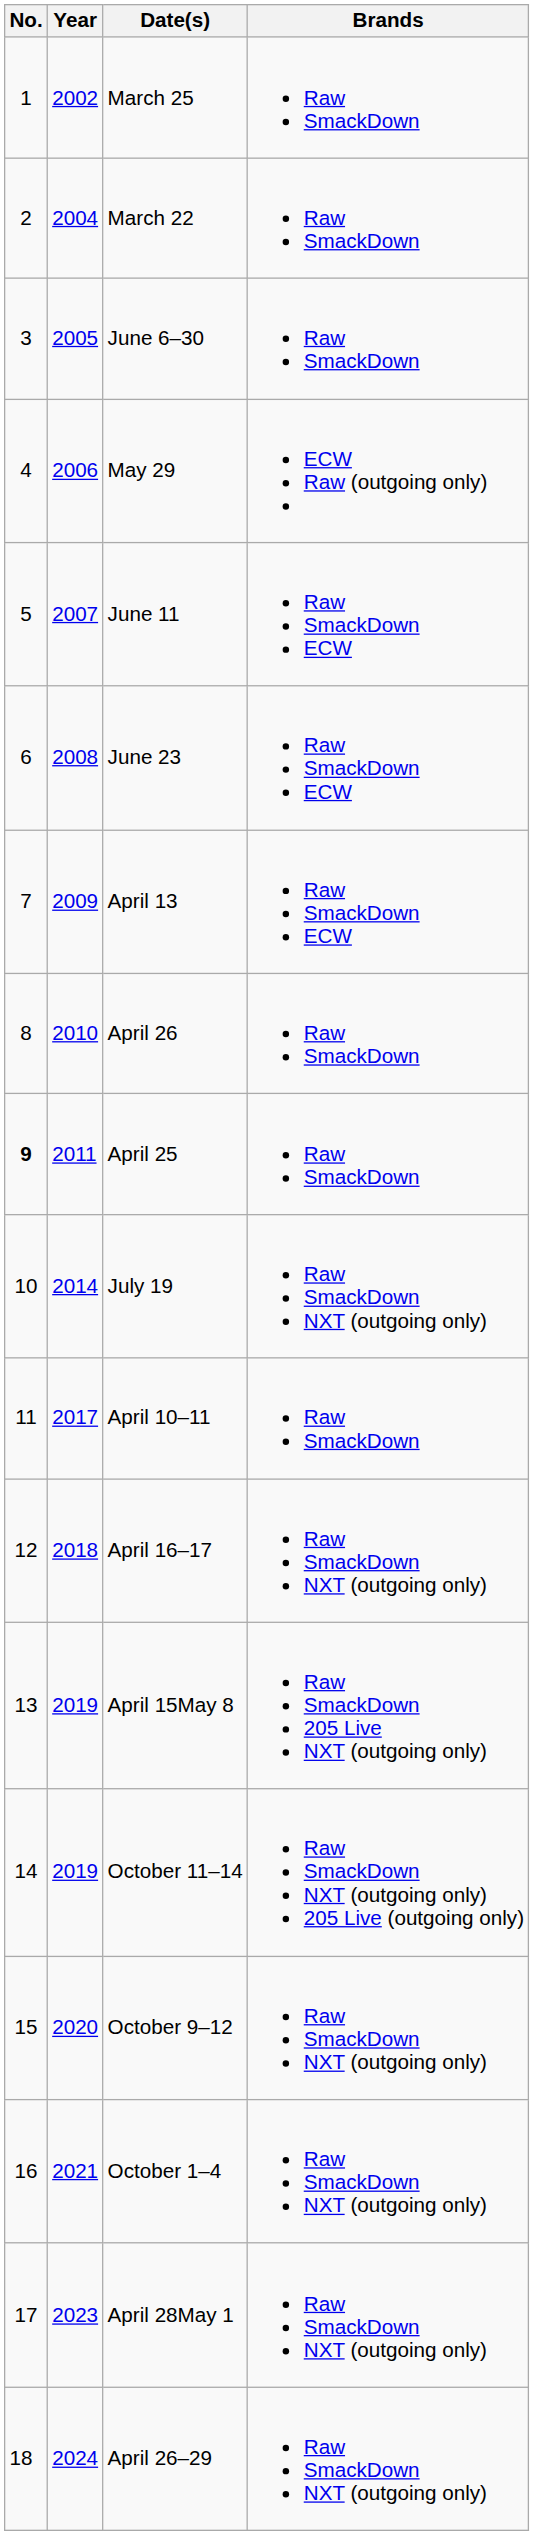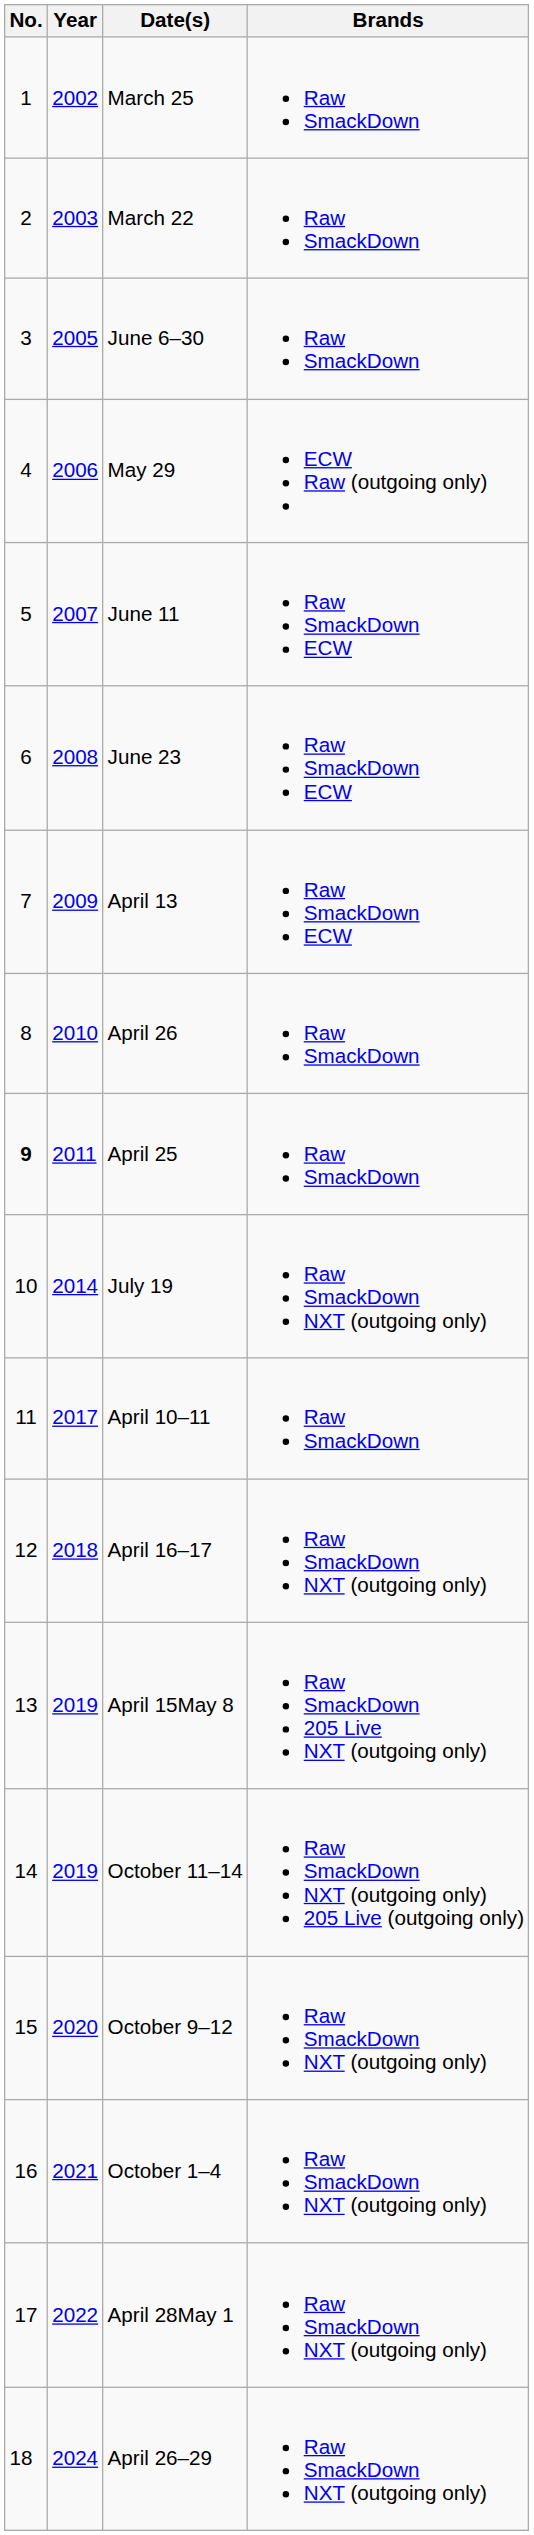 <table class="wikitable">
 <tr>
 <th>No.</th>
 <th>Year</th>
 <th>Date(s)</th>
 <th>Brands</th>
 </tr>
 <tr>
 <td align=center>1</td>
 <td><a href='#'>2002</a></td>
 <td>March 25</td>
 <td><br><ul><li><a href='#'>Raw</a></li><li><a href='#'>SmackDown</a></li></ul></td>
 </tr>
 <tr>
 <td align=center>2</td>
-<td><a href='#'>2004</a></td>
+<td><a href='#'>2003</a></td>
 <td>March 22</td>
 <td><br><ul><li><a href='#'>Raw</a></li><li><a href='#'>SmackDown</a></li></ul></td>
 </tr>
 <tr>
 <td align=center>3</td>
 <td><a href='#'>2005</a></td>
 <td>June 6–30</td>
 <td><br><ul><li><a href='#'>Raw</a></li><li><a href='#'>SmackDown</a></li></ul></td>
 </tr>
 <tr>
 <td align=center>4</td>
 <td><a href='#'>2006</a></td>
 <td>May 29</td>
 <td><br><ul><li><a href='#'>ECW</a></li><li><a href='#'>Raw</a> (outgoing only)</li><li></li></ul></td>
 </tr>
 <tr>
 <td align=center>5</td>
 <td><a href='#'>2007</a></td>
 <td>June 11</td>
 <td><br><ul><li><a href='#'>Raw</a></li><li><a href='#'>SmackDown</a></li><li><a href='#'>ECW</a></li></ul></td>
 </tr>
 <tr>
 <td align=center>6</td>
 <td><a href='#'>2008</a></td>
 <td>June 23</td>
 <td><br><ul><li><a href='#'>Raw</a></li><li><a href='#'>SmackDown</a></li><li><a href='#'>ECW</a></li></ul></td>
 </tr>
 <tr>
 <td align=center>7</td>
 <td><a href='#'>2009</a></td>
 <td>April 13</td>
 <td><br><ul><li><a href='#'>Raw</a></li><li><a href='#'>SmackDown</a></li><li><a href='#'>ECW</a></li></ul></td>
 </tr>
 <tr>
 <td align=center>8</td>
 <td><a href='#'>2010</a></td>
 <td>April 26</td>
 <td><br><ul><li><a href='#'>Raw</a></li><li><a href='#'>SmackDown</a></li></ul></td>
 </tr>
 <tr>
 <td align=center><strong>9</strong></td>
 <td><a href='#'>2011</a></td>
 <td>April 25</td>
 <td><br><ul><li><a href='#'>Raw</a></li><li><a href='#'>SmackDown</a></li></ul></td>
 </tr>
 <tr>
 <td align=center>10</td>
 <td><a href='#'>2014</a></td>
 <td>July 19</td>
 <td><br><ul><li><a href='#'>Raw</a></li><li><a href='#'>SmackDown</a></li><li><a href='#'>NXT</a> (outgoing only)</li></ul></td>
 </tr>
 <tr>
 <td align=center>11</td>
 <td><a href='#'>2017</a></td>
 <td>April 10–11</td>
 <td><br><ul><li><a href='#'>Raw</a></li><li><a href='#'>SmackDown</a></li></ul></td>
 </tr>
 <tr>
 <td align=center>12</td>
 <td><a href='#'>2018</a></td>
 <td>April 16–17</td>
 <td><br><ul><li><a href='#'>Raw</a></li><li><a href='#'>SmackDown</a></li><li><a href='#'>NXT</a> (outgoing only)</li></ul></td>
 </tr>
 <tr>
 <td align=center>13</td>
 <td><a href='#'>2019</a></td>
 <td>April 15May 8</td>
 <td><br><ul><li><a href='#'>Raw</a></li><li><a href='#'>SmackDown</a></li><li><a href='#'>205 Live</a></li><li><a href='#'>NXT</a> (outgoing only)</li></ul></td>
 </tr>
 <tr>
 <td align=center>14</td>
 <td><a href='#'>2019</a></td>
 <td>October 11–14</td>
 <td><br><ul><li><a href='#'>Raw</a></li><li><a href='#'>SmackDown</a></li><li><a href='#'>NXT</a> (outgoing only)</li><li><a href='#'>205 Live</a> (outgoing only)</li></ul></td>
 </tr>
 <tr>
 <td align=center>15</td>
 <td><a href='#'>2020</a></td>
 <td>October 9–12</td>
 <td><br><ul><li><a href='#'>Raw</a></li><li><a href='#'>SmackDown</a></li><li><a href='#'>NXT</a> (outgoing only)</li></ul></td>
 </tr>
 <tr>
 <td align=center>16</td>
 <td><a href='#'>2021</a></td>
 <td>October 1–4</td>
 <td><br><ul><li><a href='#'>Raw</a></li><li><a href='#'>SmackDown</a></li><li><a href='#'>NXT</a> (outgoing only)</li></ul></td>
 </tr>
 <tr>
 <td align=center>17</td>
-<td><a href='#'>2023</a></td>
+<td><a href='#'>2022</a></td>
 <td>April 28May 1</td>
 <td><br><ul><li><a href='#'>Raw</a></li><li><a href='#'>SmackDown</a></li><li><a href='#'>NXT</a> (outgoing only)</li></ul></td>
 </tr>
 <tr>
 <td>18</td>
 <td><a href='#'>2024</a></td>
 <td>April 26–29</td>
 <td><br><ul><li><a href='#'>Raw</a></li><li><a href='#'>SmackDown</a></li><li><a href='#'>NXT</a> (outgoing only)</li></ul></td>
 </tr>
 <tr>
 </tr>
 </table>
